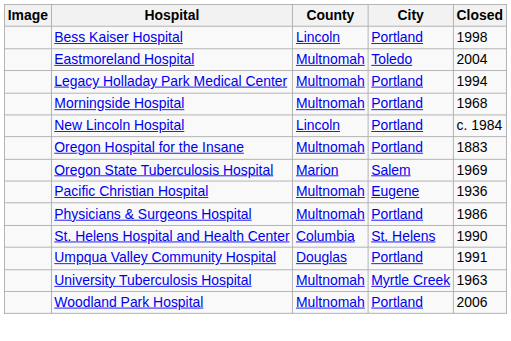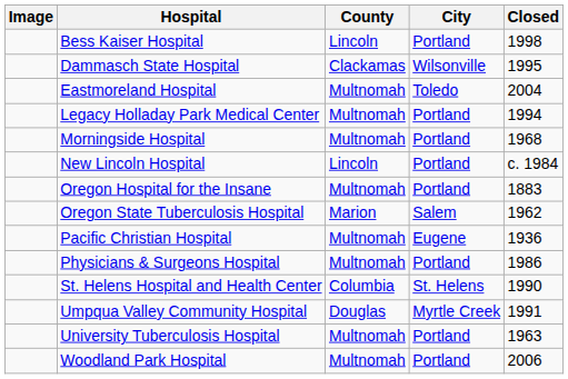 <table class="wikitable sortable">
 <tr>
 <th>Image</th>
 <th>Hospital</th>
 <th>County</th>
 <th>City</th>
 <th>Closed</th>
 </tr>
 <tr>
 <td></td>
 <td><a href='#'>Bess Kaiser Hospital</a></td>
 <td><a href='#'>Lincoln</a></td>
 <td><a href='#'>Portland</a></td>
 <td>1998</td>
+</tr>
+<tr>
+<td></td>
+<td><a href='#'>Dammasch State Hospital</a></td>
+<td><a href='#'>Clackamas</a></td>
+<td><a href='#'>Wilsonville</a></td>
+<td>1995</td>
 </tr>
 <tr>
 <td></td>
 <td><a href='#'>Eastmoreland Hospital</a></td>
 <td><a href='#'>Multnomah</a></td>
 <td><a href='#'>Toledo</a></td>
 <td>2004</td>
 </tr>
 <tr>
 <td></td>
 <td><a href='#'>Legacy Holladay Park Medical Center</a></td>
 <td><a href='#'>Multnomah</a></td>
 <td><a href='#'>Portland</a></td>
 <td>1994</td>
 </tr>
 <tr>
 <td></td>
 <td><a href='#'>Morningside Hospital</a></td>
 <td><a href='#'>Multnomah</a></td>
 <td><a href='#'>Portland</a></td>
 <td>1968</td>
 </tr>
 <tr>
 <td></td>
 <td><a href='#'>New Lincoln Hospital</a></td>
 <td><a href='#'>Lincoln</a></td>
 <td><a href='#'>Portland</a></td>
 <td>c. 1984</td>
 </tr>
 <tr>
 <td></td>
 <td><a href='#'>Oregon Hospital for the Insane</a></td>
 <td><a href='#'>Multnomah</a></td>
 <td><a href='#'>Portland</a></td>
 <td>1883</td>
 </tr>
 <tr>
 <td></td>
 <td><a href='#'>Oregon State Tuberculosis Hospital</a></td>
 <td><a href='#'>Marion</a></td>
 <td><a href='#'>Salem</a></td>
-<td>1969</td>
+<td>1962</td>
 </tr>
 <tr>
 <td></td>
 <td><a href='#'>Pacific Christian Hospital</a></td>
 <td><a href='#'>Multnomah</a></td>
 <td><a href='#'>Eugene</a></td>
 <td>1936</td>
 </tr>
 <tr>
 <td></td>
 <td><a href='#'>Physicians & Surgeons Hospital</a></td>
 <td><a href='#'>Multnomah</a></td>
 <td><a href='#'>Portland</a></td>
 <td>1986</td>
 </tr>
 <tr>
 <td></td>
 <td><a href='#'>St. Helens Hospital and Health Center</a></td>
 <td><a href='#'>Columbia</a></td>
 <td><a href='#'>St. Helens</a></td>
 <td>1990</td>
 </tr>
 <tr>
 <td></td>
 <td><a href='#'>Umpqua Valley Community Hospital</a></td>
 <td><a href='#'>Douglas</a></td>
-<td><a href='#'>Portland</a></td>
+<td><a href='#'>Myrtle Creek</a></td>
 <td>1991</td>
 </tr>
 <tr>
 <td></td>
 <td><a href='#'>University Tuberculosis Hospital</a></td>
 <td><a href='#'>Multnomah</a></td>
-<td><a href='#'>Myrtle Creek</a></td>
+<td><a href='#'>Portland</a></td>
 <td>1963</td>
 </tr>
 <tr>
 <td></td>
 <td><a href='#'>Woodland Park Hospital</a></td>
 <td><a href='#'>Multnomah</a></td>
 <td><a href='#'>Portland</a></td>
 <td>2006</td>
 </tr>
 </table>
